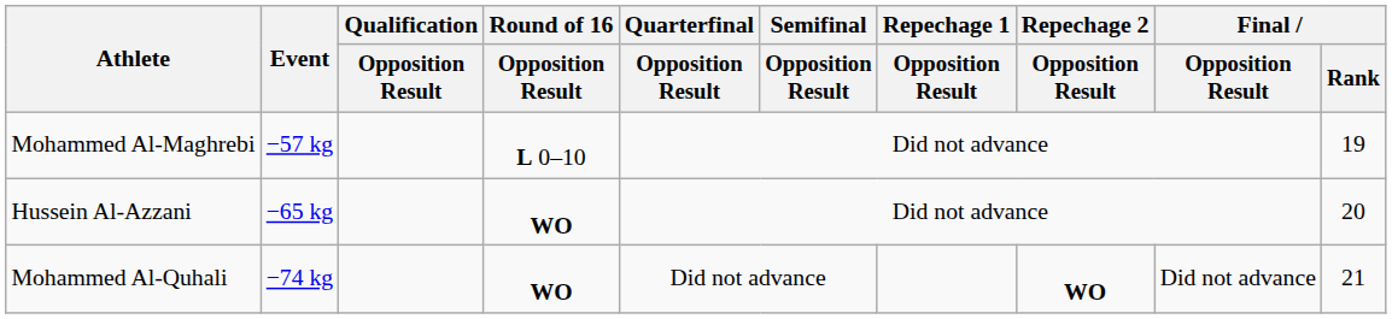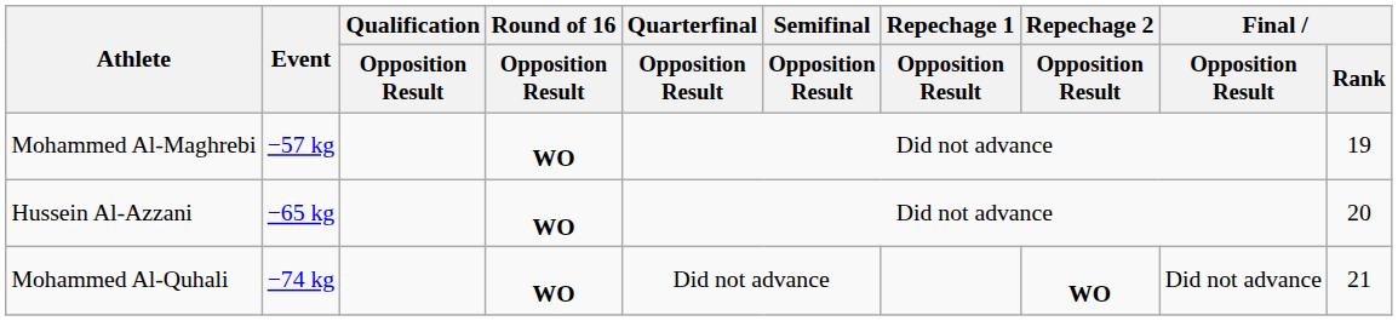 <table class=wikitable style=font-size:85%;text-align:center>
 <tr>
 <th rowspan="2">Athlete</th>
 <th rowspan="2">Event</th>
 <th>Qualification</th>
 <th>Round of 16</th>
 <th>Quarterfinal</th>
 <th>Semifinal</th>
 <th>Repechage 1</th>
 <th>Repechage 2</th>
 <th colspan=2>Final / </th>
 </tr>
 <tr style="font-size: 95%">
 <th>Opposition<br>Result</th>
 <th>Opposition<br>Result</th>
 <th>Opposition<br>Result</th>
 <th>Opposition<br>Result</th>
 <th>Opposition<br>Result</th>
 <th>Opposition<br>Result</th>
 <th>Opposition<br>Result</th>
 <th>Rank</th>
 </tr>
 <tr>
 <td align=left>Mohammed Al-Maghrebi</td>
 <td align=left><a href='#'>−57 kg</a></td>
 <td></td>
-<td><br><strong>L</strong> 0–10</td>
+<td><br><strong>WO</strong></td>
 <td colspan=5>Did not advance</td>
 <td>19</td>
 </tr>
 <tr>
 <td align=left>Hussein Al-Azzani</td>
 <td align=left><a href='#'>−65 kg</a></td>
 <td></td>
 <td><br><strong>WO</strong></td>
 <td colspan=5>Did not advance</td>
 <td>20</td>
 </tr>
 <tr>
 <td align=left>Mohammed Al-Quhali</td>
 <td align=left><a href='#'>−74 kg</a></td>
 <td></td>
 <td><br><strong>WO</strong></td>
 <td colspan=2>Did not advance</td>
 <td></td>
 <td><br><strong>WO</strong></td>
 <td>Did not advance</td>
 <td>21</td>
 </tr>
 </table>
